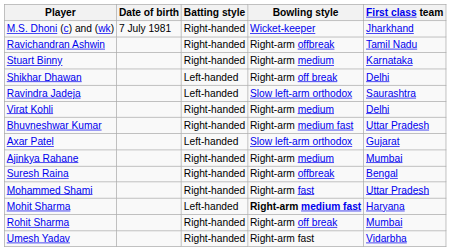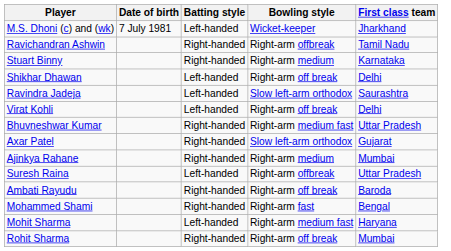 <table class=wikitable style=font-size:90%;text-align:left>
 <tr>
 <th>Player</th>
 <th>Date of birth</th>
 <th>Batting style</th>
 <th>Bowling style</th>
 <th><a href='#'>First class</a> team</th>
 </tr>
 <tr>
 <td><a href='#'>M.S. Dhoni</a> (<a href='#'>c</a>) and (<a href='#'>wk</a>)</td>
 <td>7 July 1981</td>
-<td>Right-handed</td>
+<td>Left-handed</td>
 <td><a href='#'>Wicket-keeper</a></td>
 <td><a href='#'>Jharkhand</a></td>
 </tr>
 <tr>
 <td><a href='#'>Ravichandran Ashwin</a></td>
 <td></td>
 <td>Right-handed</td>
 <td>Right-arm <a href='#'>offbreak</a></td>
 <td><a href='#'>Tamil Nadu</a></td>
 </tr>
 <tr>
 <td><a href='#'>Stuart Binny</a></td>
 <td></td>
 <td>Right-handed</td>
 <td>Right-arm <a href='#'>medium</a></td>
 <td><a href='#'>Karnataka</a></td>
 </tr>
 <tr>
 <td><a href='#'>Shikhar Dhawan</a></td>
 <td></td>
 <td>Left-handed</td>
 <td>Right-arm <a href='#'>off break</a></td>
 <td><a href='#'>Delhi</a></td>
 </tr>
 <tr>
 <td><a href='#'>Ravindra Jadeja</a></td>
 <td></td>
 <td>Left-handed</td>
 <td><a href='#'>Slow left-arm orthodox</a></td>
 <td><a href='#'>Saurashtra</a></td>
 </tr>
 <tr>
 <td><a href='#'>Virat Kohli</a></td>
 <td></td>
-<td>Right-handed</td>
-<td>Right-arm <a href='#'>medium</a></td>
+<td>Left-handed</td>
+<td>Right-arm <a href='#'>off break</a></td>
 <td><a href='#'>Delhi</a></td>
 </tr>
 <tr>
 <td><a href='#'>Bhuvneshwar Kumar</a></td>
 <td></td>
 <td>Right-handed</td>
 <td>Right-arm <a href='#'>medium fast</a></td>
 <td><a href='#'>Uttar Pradesh</a></td>
 </tr>
 <tr>
 <td><a href='#'>Axar Patel</a></td>
 <td></td>
-<td>Left-handed</td>
+<td>Right-handed</td>
 <td><a href='#'>Slow left-arm orthodox</a></td>
 <td><a href='#'>Gujarat</a></td>
 </tr>
 <tr>
 <td><a href='#'>Ajinkya Rahane</a></td>
 <td></td>
 <td>Right-handed</td>
 <td>Right-arm <a href='#'>medium</a></td>
 <td><a href='#'>Mumbai</a></td>
 </tr>
 <tr>
 <td><a href='#'>Suresh Raina</a></td>
 <td></td>
+<td>Left-handed</td>
+<td>Right-arm <a href='#'>offbreak</a></td>
+<td><a href='#'>Uttar Pradesh</a></td>
+</tr>
+<tr>
+<td><a href='#'>Ambati Rayudu</a></td>
+<td></td>
 <td>Right-handed</td>
-<td>Right-arm <a href='#'>offbreak</a></td>
-<td><a href='#'>Bengal</a></td>
+<td>Right-arm <a href='#'>off break</a></td>
+<td><a href='#'>Baroda</a></td>
 </tr>
 <tr>
 <td><a href='#'>Mohammed Shami</a></td>
 <td></td>
 <td>Right-handed</td>
 <td>Right-arm <a href='#'>fast</a></td>
-<td><a href='#'>Uttar Pradesh</a></td>
+<td><a href='#'>Bengal</a></td>
 </tr>
 <tr>
 <td><a href='#'>Mohit Sharma</a></td>
 <td></td>
 <td>Left-handed</td>
-<td><strong>Right-arm <a href='#'>medium fast</a></strong></td>
+<td>Right-arm <a href='#'>medium fast</a></td>
 <td><a href='#'>Haryana</a></td>
 </tr>
 <tr>
 <td><a href='#'>Rohit Sharma</a></td>
 <td></td>
 <td>Right-handed</td>
 <td>Right-arm <a href='#'>off break</a></td>
 <td><a href='#'>Mumbai</a></td>
 </tr>
-<tr>
-<td><a href='#'>Umesh Yadav</a></td>
-<td></td>
-<td>Right-handed</td>
-<td>Right-arm fast</td>
-<td><a href='#'>Vidarbha</a></td>
-</tr>
 </table>
